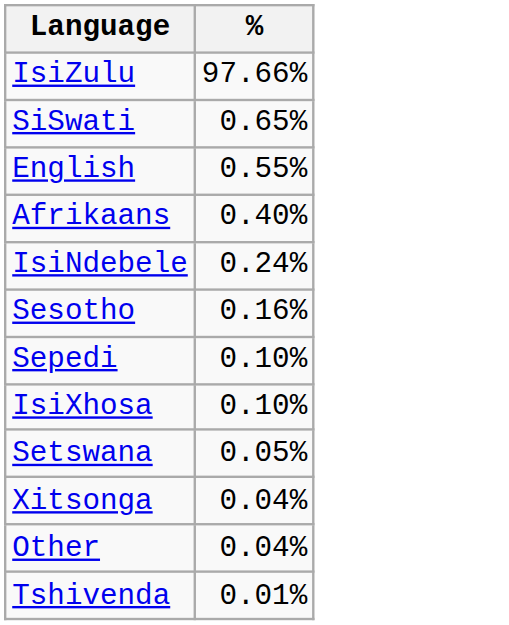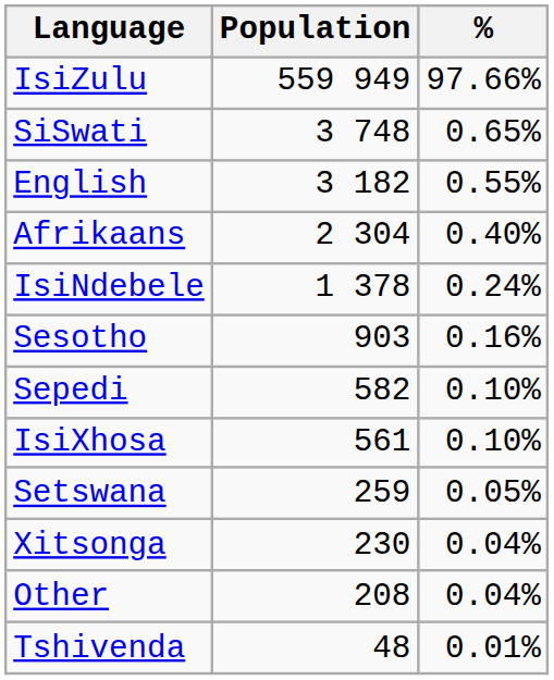 <table class="wikitable" style="font-size: 95%; text-align: right">
 <tr>
 <th>Language</th>
+<th>Population</th>
 <th>%</th>
 </tr>
 <tr>
 <td align=left><a href='#'>IsiZulu</a></td>
+<td>559 949</td>
 <td>97.66%</td>
 </tr>
 <tr>
 <td align=left><a href='#'>SiSwati</a></td>
+<td>3 748</td>
 <td>0.65%</td>
 </tr>
 <tr>
 <td align=left><a href='#'>English</a></td>
+<td>3 182</td>
 <td>0.55%</td>
 </tr>
 <tr>
 <td align=left><a href='#'>Afrikaans</a></td>
+<td>2 304</td>
 <td>0.40%</td>
 </tr>
 <tr>
 <td align=left><a href='#'>IsiNdebele</a></td>
+<td>1 378</td>
 <td>0.24%</td>
 </tr>
 <tr>
 <td align=left><a href='#'>Sesotho</a></td>
+<td>903</td>
 <td>0.16%</td>
 </tr>
 <tr>
 <td align=left><a href='#'>Sepedi</a></td>
+<td>582</td>
 <td>0.10%</td>
 </tr>
 <tr>
 <td align=left><a href='#'>IsiXhosa</a></td>
+<td>561</td>
 <td>0.10%</td>
 </tr>
 <tr>
 <td align=left><a href='#'>Setswana</a></td>
+<td>259</td>
 <td>0.05%</td>
 </tr>
 <tr>
 <td align=left><a href='#'>Xitsonga</a></td>
+<td>230</td>
 <td>0.04%</td>
 </tr>
 <tr>
 <td align=left><a href='#'>Other</a></td>
+<td>208</td>
 <td>0.04%</td>
 </tr>
 <tr>
 <td align=left><a href='#'>Tshivenda</a></td>
+<td>48</td>
 <td>0.01%</td>
 </tr>
 </table>
